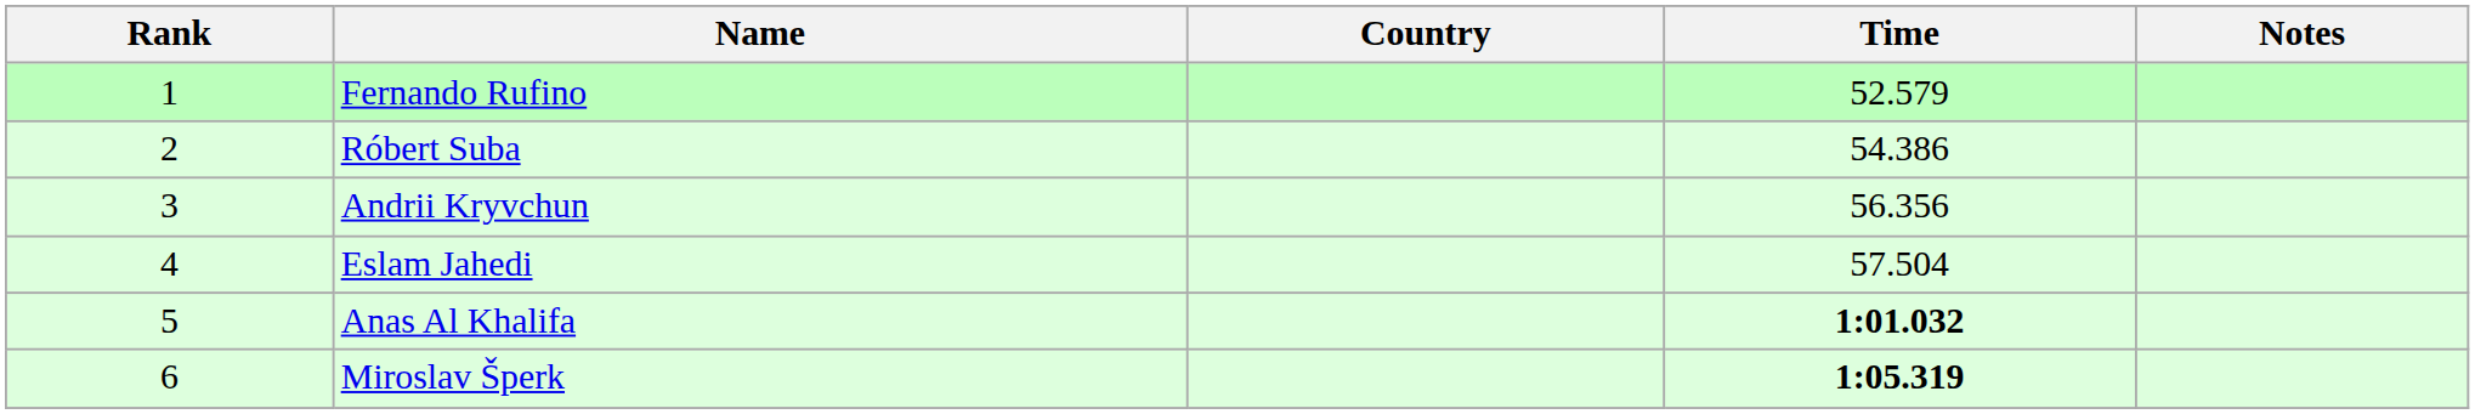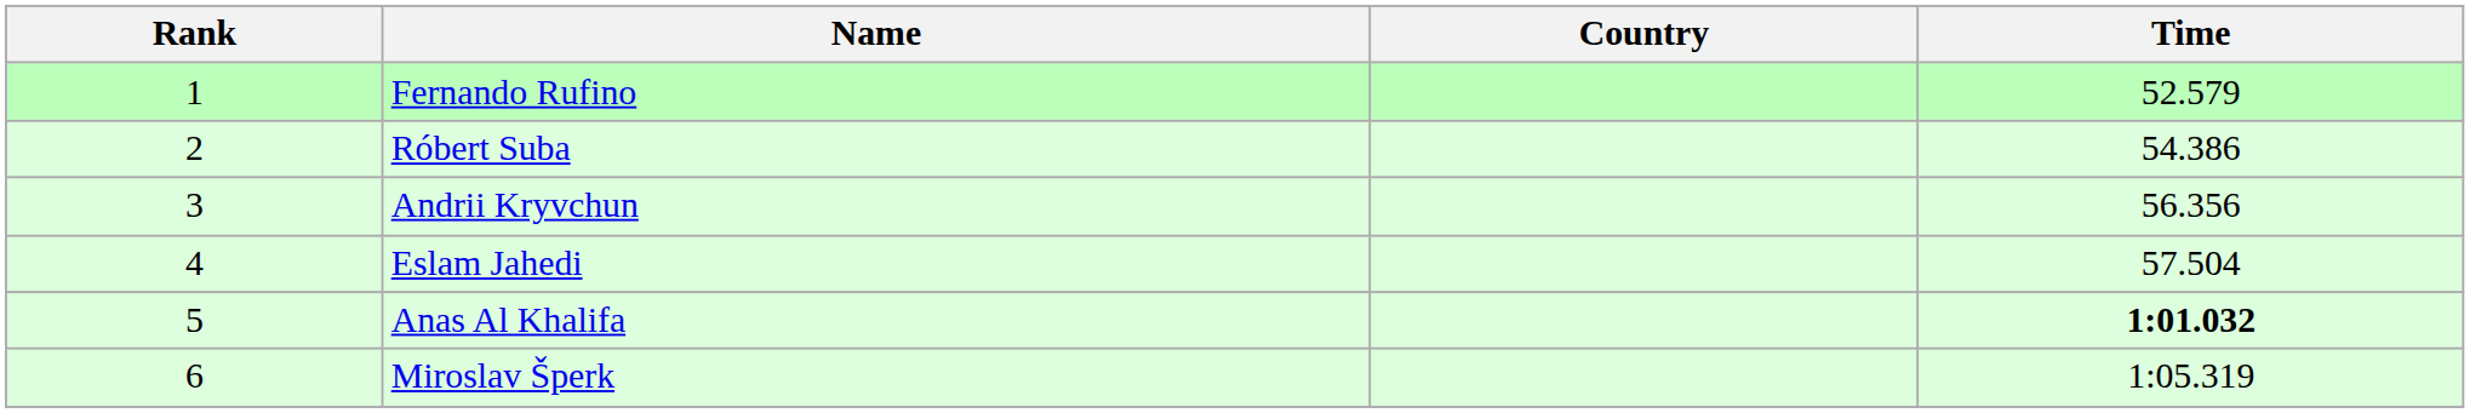 <table class="wikitable" style="text-align:center;width: 55%">
 <tr>
 <th>Rank</th>
 <th>Name</th>
 <th>Country</th>
 <th>Time</th>
-<th>Notes</th>
 </tr>
 <tr bgcolor=bbffbb>
 <td>1</td>
 <td align="left"><a href='#'>Fernando Rufino</a></td>
 <td align="left"></td>
 <td>52.579</td>
-<td></td>
 </tr>
 <tr bgcolor=ddffdd>
 <td>2</td>
 <td align="left"><a href='#'>Róbert Suba</a></td>
 <td align="left"></td>
 <td>54.386</td>
-<td></td>
 </tr>
 <tr bgcolor=ddffdd>
 <td>3</td>
 <td align="left"><a href='#'>Andrii Kryvchun</a></td>
 <td align="left"></td>
 <td>56.356</td>
-<td></td>
 </tr>
 <tr bgcolor=ddffdd>
 <td>4</td>
 <td align="left"><a href='#'>Eslam Jahedi</a></td>
 <td align="left"></td>
 <td>57.504</td>
-<td></td>
 </tr>
 <tr bgcolor=ddffdd>
 <td>5</td>
 <td align="left"><a href='#'>Anas Al Khalifa</a></td>
 <td align="left"></td>
 <td><strong>1:01.032</strong></td>
-<td></td>
 </tr>
 <tr bgcolor=ddffdd>
 <td>6</td>
 <td align="left"><a href='#'>Miroslav Šperk</a></td>
 <td align="left"></td>
-<td><strong>1:05.319</strong></td>
-<td></td>
+<td>1:05.319</td>
 </tr>
 </table>
